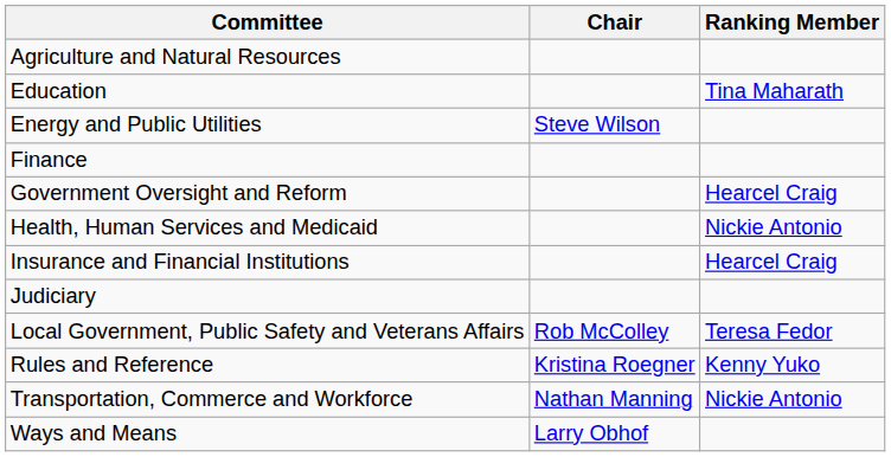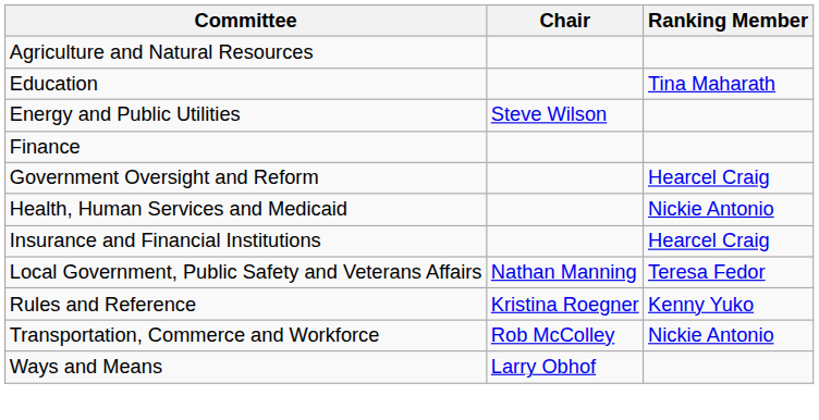 <table class="wikitable">
 <tr>
 <th>Committee</th>
 <th>Chair</th>
 <th>Ranking Member</th>
 </tr>
 <tr>
 <td>Agriculture and Natural Resources</td>
 <td></td>
 <td></td>
 </tr>
 <tr>
 <td>Education</td>
 <td></td>
 <td><a href='#'>Tina Maharath</a></td>
 </tr>
 <tr>
 <td>Energy and Public Utilities</td>
 <td><a href='#'>Steve Wilson</a></td>
 <td></td>
 </tr>
 <tr>
 <td>Finance</td>
 <td></td>
 <td></td>
 </tr>
 <tr>
 <td>Government Oversight and Reform</td>
 <td></td>
 <td><a href='#'>Hearcel Craig</a></td>
 </tr>
 <tr>
 <td>Health, Human Services and Medicaid</td>
 <td></td>
 <td><a href='#'>Nickie Antonio</a></td>
 </tr>
 <tr>
 <td>Insurance and Financial Institutions</td>
 <td></td>
 <td><a href='#'>Hearcel Craig</a></td>
 </tr>
 <tr>
-<td>Judiciary</td>
-<td></td>
-<td></td>
-</tr>
-<tr>
 <td>Local Government, Public Safety and Veterans Affairs</td>
-<td><a href='#'>Rob McColley</a></td>
+<td><a href='#'>Nathan Manning</a></td>
 <td><a href='#'>Teresa Fedor</a></td>
 </tr>
 <tr>
 <td>Rules and Reference</td>
 <td><a href='#'>Kristina Roegner</a></td>
 <td><a href='#'>Kenny Yuko</a></td>
 </tr>
 <tr>
 <td>Transportation, Commerce and Workforce</td>
-<td><a href='#'>Nathan Manning</a></td>
+<td><a href='#'>Rob McColley</a></td>
 <td><a href='#'>Nickie Antonio</a></td>
 </tr>
 <tr>
 <td>Ways and Means</td>
 <td><a href='#'>Larry Obhof</a></td>
 <td></td>
 </tr>
 </table>
